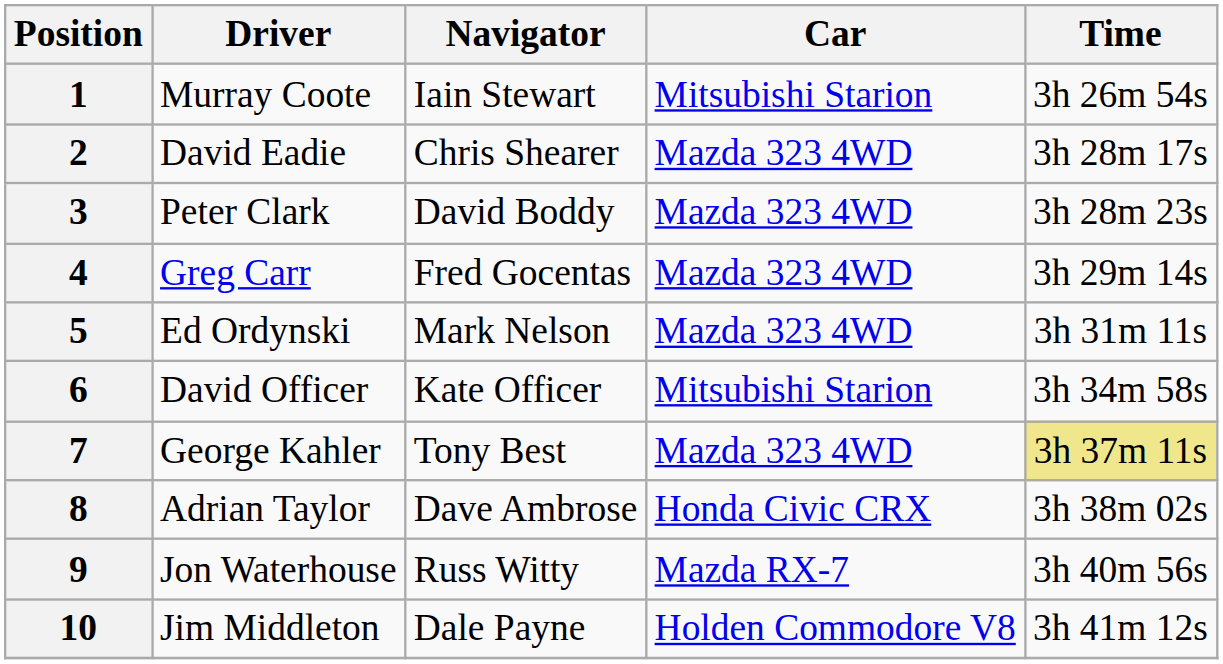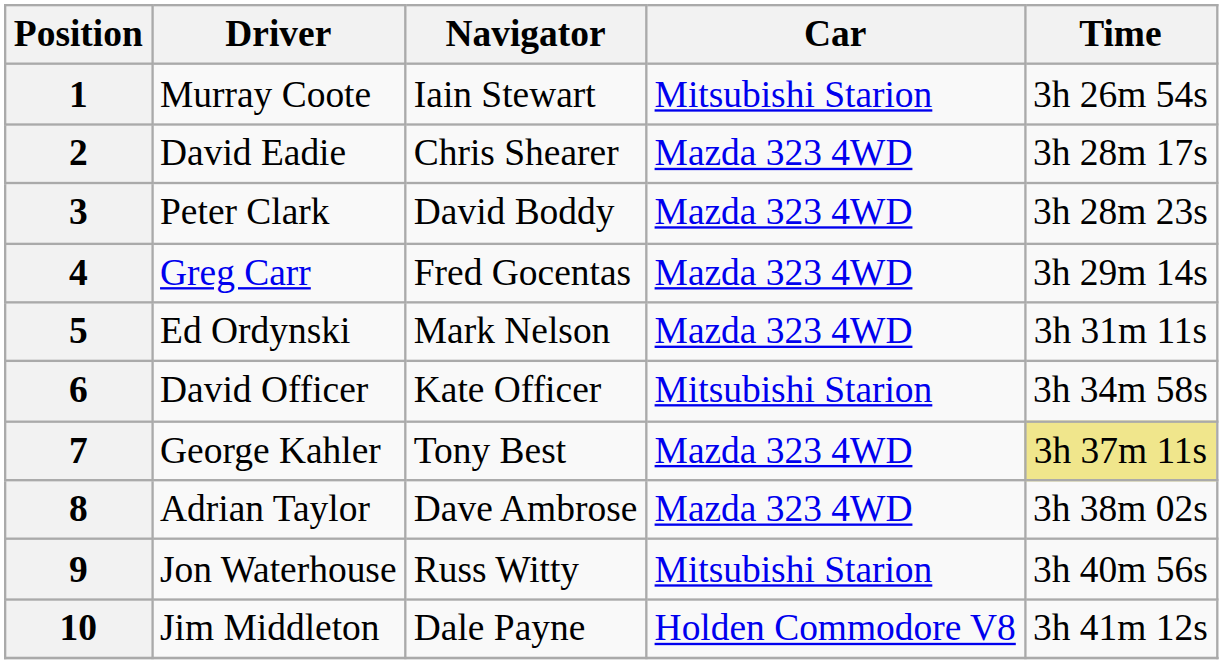 <table class="wikitable" border="1">
 <tr>
 <th>Position</th>
 <th>Driver</th>
 <th>Navigator</th>
 <th>Car</th>
 <th>Time</th>
 </tr>
 <tr>
 <th>1</th>
 <td>Murray Coote</td>
 <td>Iain Stewart</td>
 <td><a href='#'>Mitsubishi Starion</a></td>
 <td align="center">3h 26m 54s</td>
 </tr>
 <tr>
 <th>2</th>
 <td>David Eadie</td>
 <td>Chris Shearer</td>
 <td><a href='#'>Mazda 323 4WD</a></td>
 <td align="center">3h 28m 17s</td>
 </tr>
 <tr>
 <th>3</th>
 <td>Peter Clark</td>
 <td>David Boddy</td>
 <td><a href='#'>Mazda 323 4WD</a></td>
 <td align="center">3h 28m 23s</td>
 </tr>
 <tr>
 <th>4</th>
 <td><a href='#'>Greg Carr</a></td>
 <td>Fred Gocentas</td>
 <td><a href='#'>Mazda 323 4WD</a></td>
 <td align="center">3h 29m 14s</td>
 </tr>
 <tr>
 <th>5</th>
 <td>Ed Ordynski</td>
 <td>Mark Nelson</td>
 <td><a href='#'>Mazda 323 4WD</a></td>
 <td align="center">3h 31m 11s</td>
 </tr>
 <tr>
 <th>6</th>
 <td>David Officer</td>
 <td>Kate Officer</td>
 <td><a href='#'>Mitsubishi Starion</a></td>
 <td align="center">3h 34m 58s</td>
 </tr>
 <tr>
 <th>7</th>
 <td>George Kahler</td>
 <td>Tony Best</td>
 <td><a href='#'>Mazda 323 4WD</a></td>
 <td align="center" style="background: khaki;">3h 37m 11s</td>
 </tr>
 <tr>
 <th>8</th>
 <td>Adrian Taylor</td>
 <td>Dave Ambrose</td>
-<td><a href='#'>Honda Civic CRX</a></td>
+<td><a href='#'>Mazda 323 4WD</a></td>
 <td align="center">3h 38m 02s</td>
 </tr>
 <tr>
 <th>9</th>
 <td>Jon Waterhouse</td>
 <td>Russ Witty</td>
-<td><a href='#'>Mazda RX-7</a></td>
+<td><a href='#'>Mitsubishi Starion</a></td>
 <td align="center">3h 40m 56s</td>
 </tr>
 <tr>
 <th>10</th>
 <td>Jim Middleton</td>
 <td>Dale Payne</td>
 <td><a href='#'>Holden Commodore V8</a></td>
 <td align="center">3h 41m 12s</td>
 </tr>
 <tr>
 </tr>
 </table>
